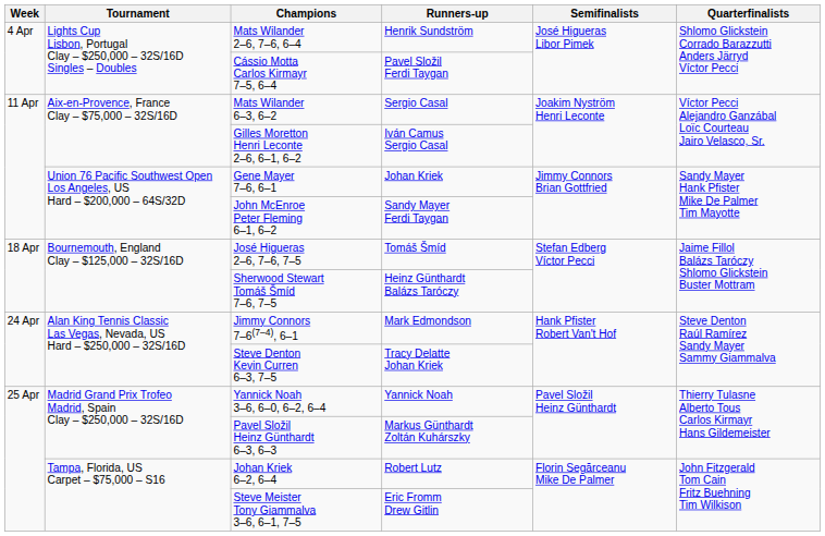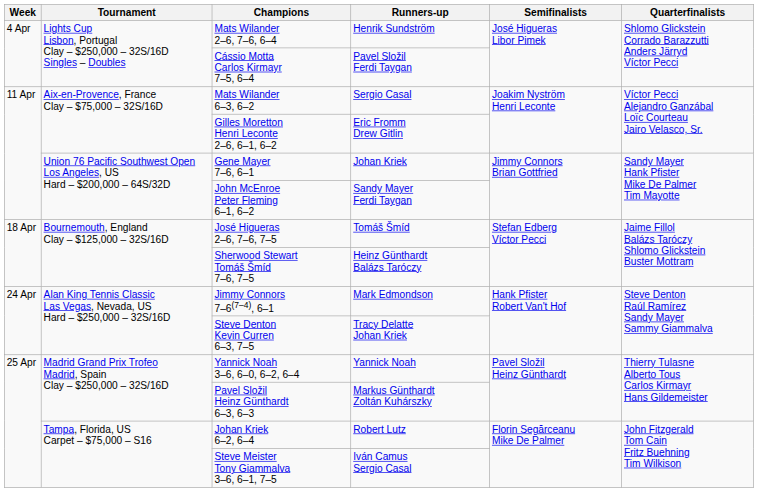 <table class="wikitable" style="font-size:95%;">
 <tr>
 <th style="width:48px;">Week</th>
 <th style="width:248px;">Tournament</th>
 <th style="width:200px;">Champions</th>
 <th style="width:200px;">Runners-up</th>
 <th style="width:190px;">Semifinalists</th>
 <th style="width:190px;">Quarterfinalists</th>
 </tr>
 <tr valign=top>
 <td rowspan=2>4 Apr</td>
 <td rowspan=2><a href='#'>Lights Cup</a> <br> <a href='#'>Lisbon</a>, Portugal <br> Clay – $250,000 – 32S/16D <br> <a href='#'>Singles</a> – <a href='#'>Doubles</a></td>
 <td> <a href='#'>Mats Wilander</a> <br> 2–6, 7–6, 6–4</td>
 <td> <a href='#'>Henrik Sundström</a></td>
 <td rowspan=2> <a href='#'>José Higueras</a> <br>  <a href='#'>Libor Pimek</a></td>
 <td rowspan=2> <a href='#'>Shlomo Glickstein</a> <br>  <a href='#'>Corrado Barazzutti</a> <br>  <a href='#'>Anders Järryd</a> <br>  <a href='#'>Víctor Pecci</a></td>
 </tr>
 <tr valign=top>
 <td> <a href='#'>Cássio Motta</a> <br>  <a href='#'>Carlos Kirmayr</a> <br> 7–5, 6–4</td>
 <td> <a href='#'>Pavel Složil</a> <br>  <a href='#'>Ferdi Taygan</a></td>
 </tr>
 <tr valign=top>
 <td rowspan=4>11 Apr</td>
 <td rowspan=2><a href='#'>Aix-en-Provence</a>, France <br> Clay – $75,000 – 32S/16D</td>
 <td> <a href='#'>Mats Wilander</a> <br> 6–3, 6–2</td>
 <td> <a href='#'>Sergio Casal</a></td>
 <td rowspan=2> <a href='#'>Joakim Nyström</a> <br>  <a href='#'>Henri Leconte</a></td>
 <td rowspan=2> <a href='#'>Víctor Pecci</a> <br>  <a href='#'>Alejandro Ganzábal</a> <br>  <a href='#'>Loïc Courteau</a> <br>  <a href='#'>Jairo Velasco, Sr.</a></td>
 </tr>
 <tr valign=top>
 <td> <a href='#'>Gilles Moretton</a> <br>  <a href='#'>Henri Leconte</a> <br> 2–6, 6–1, 6–2</td>
-<td> <a href='#'>Iván Camus</a> <br>  <a href='#'>Sergio Casal</a></td>
+<td> <a href='#'>Eric Fromm</a> <br>  <a href='#'>Drew Gitlin</a></td>
 </tr>
 <tr valign=top>
 <td rowspan=2><a href='#'>Union 76 Pacific Southwest Open</a> <br> <a href='#'>Los Angeles</a>, US <br> Hard – $200,000 – 64S/32D</td>
 <td> <a href='#'>Gene Mayer</a> <br> 7–6, 6–1</td>
 <td> <a href='#'>Johan Kriek</a></td>
 <td rowspan=2> <a href='#'>Jimmy Connors</a> <br>  <a href='#'>Brian Gottfried</a></td>
 <td rowspan=2> <a href='#'>Sandy Mayer</a> <br>  <a href='#'>Hank Pfister</a> <br>  <a href='#'>Mike De Palmer</a> <br>  <a href='#'>Tim Mayotte</a></td>
 </tr>
 <tr valign=top>
 <td> <a href='#'>John McEnroe</a> <br>  <a href='#'>Peter Fleming</a> <br> 6–1, 6–2</td>
 <td> <a href='#'>Sandy Mayer</a> <br>  <a href='#'>Ferdi Taygan</a></td>
 </tr>
 <tr valign=top>
 <td rowspan=2>18 Apr</td>
 <td rowspan=2><a href='#'>Bournemouth</a>, England <br> Clay – $125,000 – 32S/16D</td>
 <td> <a href='#'>José Higueras</a> <br> 2–6, 7–6, 7–5</td>
 <td> <a href='#'>Tomáš Šmíd</a></td>
 <td rowspan=2> <a href='#'>Stefan Edberg</a> <br>  <a href='#'>Víctor Pecci</a></td>
 <td rowspan=2> <a href='#'>Jaime Fillol</a> <br>  <a href='#'>Balázs Taróczy</a> <br>  <a href='#'>Shlomo Glickstein</a> <br>  <a href='#'>Buster Mottram</a></td>
 </tr>
 <tr valign=top>
 <td> <a href='#'>Sherwood Stewart</a> <br>  <a href='#'>Tomáš Šmíd</a> <br> 7–6, 7–5</td>
 <td> <a href='#'>Heinz Günthardt</a> <br>  <a href='#'>Balázs Taróczy</a></td>
 </tr>
 <tr valign=top>
 <td rowspan=2>24 Apr</td>
 <td rowspan=2><a href='#'>Alan King Tennis Classic</a> <br> <a href='#'>Las Vegas</a>, Nevada, US <br> Hard – $250,000 – 32S/16D</td>
 <td> <a href='#'>Jimmy Connors</a> <br> 7–6<sup>(7–4)</sup>, 6–1</td>
 <td> <a href='#'>Mark Edmondson</a></td>
 <td rowspan=2> <a href='#'>Hank Pfister</a> <br>  <a href='#'>Robert Van't Hof</a></td>
 <td rowspan=2> <a href='#'>Steve Denton</a> <br>  <a href='#'>Raúl Ramírez</a> <br>  <a href='#'>Sandy Mayer</a> <br>  <a href='#'>Sammy Giammalva</a></td>
 </tr>
 <tr valign=top>
 <td> <a href='#'>Steve Denton</a> <br>  <a href='#'>Kevin Curren</a> <br> 6–3, 7–5</td>
 <td> <a href='#'>Tracy Delatte</a> <br>  <a href='#'>Johan Kriek</a></td>
 </tr>
 <tr valign=top>
 <td rowspan=4>25 Apr</td>
 <td rowspan=2><a href='#'>Madrid Grand Prix Trofeo</a> <br> <a href='#'>Madrid</a>, Spain <br> Clay – $250,000 – 32S/16D</td>
 <td> <a href='#'>Yannick Noah</a> <br> 3–6, 6–0, 6–2, 6–4</td>
 <td> <a href='#'>Yannick Noah</a></td>
 <td rowspan=2> <a href='#'>Pavel Složil</a> <br>  <a href='#'>Heinz Günthardt</a></td>
 <td rowspan=2> <a href='#'>Thierry Tulasne</a> <br>  <a href='#'>Alberto Tous</a> <br>  <a href='#'>Carlos Kirmayr</a> <br>  <a href='#'>Hans Gildemeister</a></td>
 </tr>
 <tr valign=top>
 <td> <a href='#'>Pavel Složil</a> <br>  <a href='#'>Heinz Günthardt</a> <br> 6–3, 6–3</td>
 <td> <a href='#'>Markus Günthardt</a> <br>  <a href='#'>Zoltán Kuhárszky</a></td>
 </tr>
 <tr valign=top>
 <td rowspan=2><a href='#'>Tampa</a>, Florida, US <br> Carpet – $75,000 – S16</td>
 <td> <a href='#'>Johan Kriek</a> <br> 6–2, 6–4</td>
 <td> <a href='#'>Robert Lutz</a></td>
 <td rowspan=2> <a href='#'>Florin Segărceanu</a> <br>  <a href='#'>Mike De Palmer</a></td>
 <td rowspan=2> <a href='#'>John Fitzgerald</a> <br>  <a href='#'>Tom Cain</a> <br>  <a href='#'>Fritz Buehning</a> <br>  <a href='#'>Tim Wilkison</a></td>
 </tr>
 <tr valign=top>
 <td> <a href='#'>Steve Meister</a> <br>  <a href='#'>Tony Giammalva</a> <br> 3–6, 6–1, 7–5</td>
-<td> <a href='#'>Eric Fromm</a> <br>  <a href='#'>Drew Gitlin</a></td>
+<td> <a href='#'>Iván Camus</a> <br>  <a href='#'>Sergio Casal</a></td>
 </tr>
 </table>
